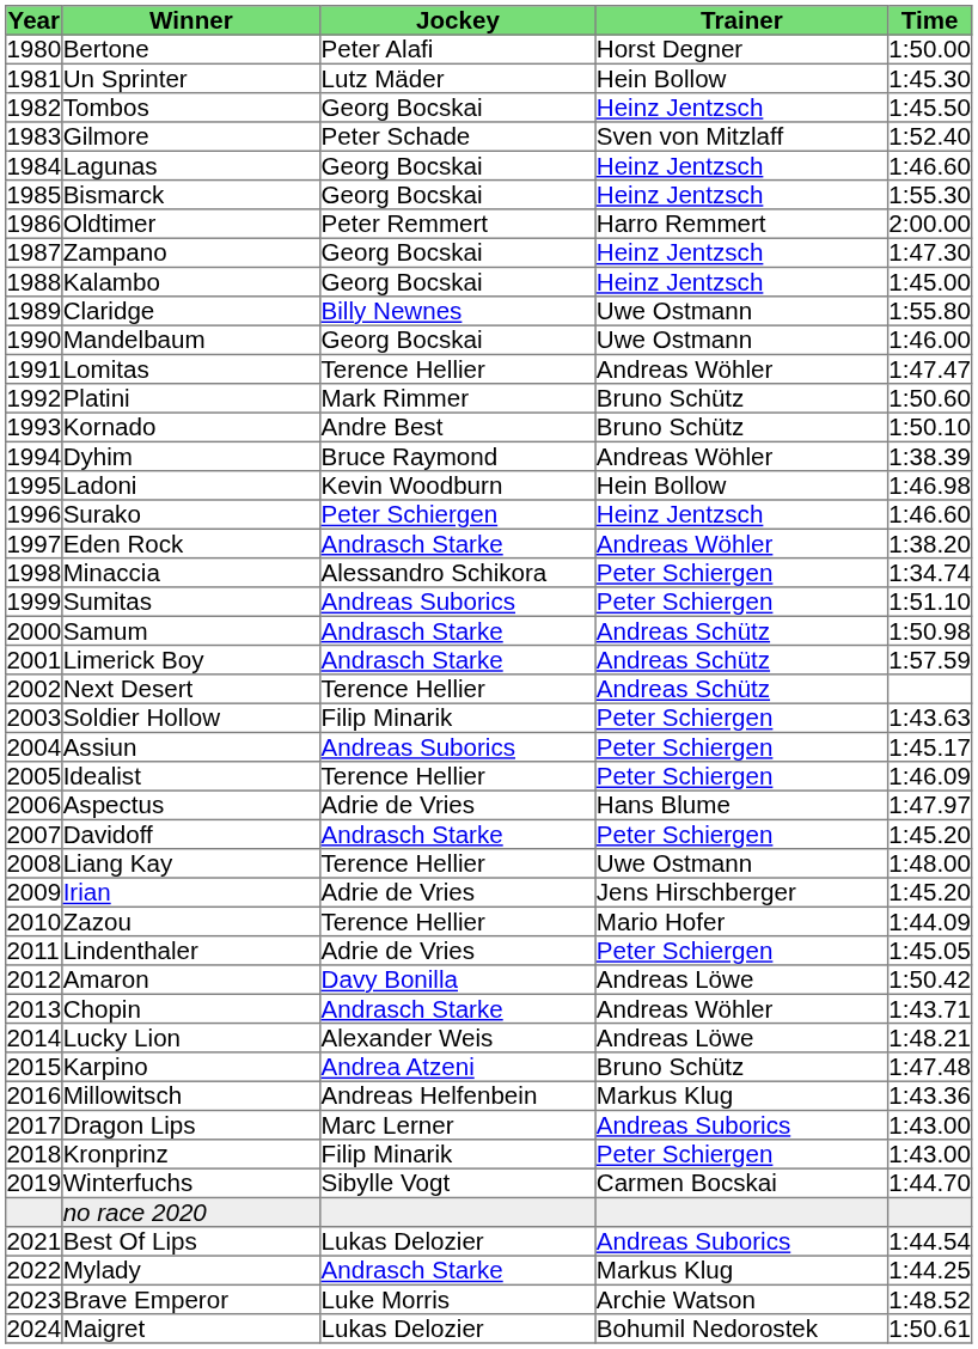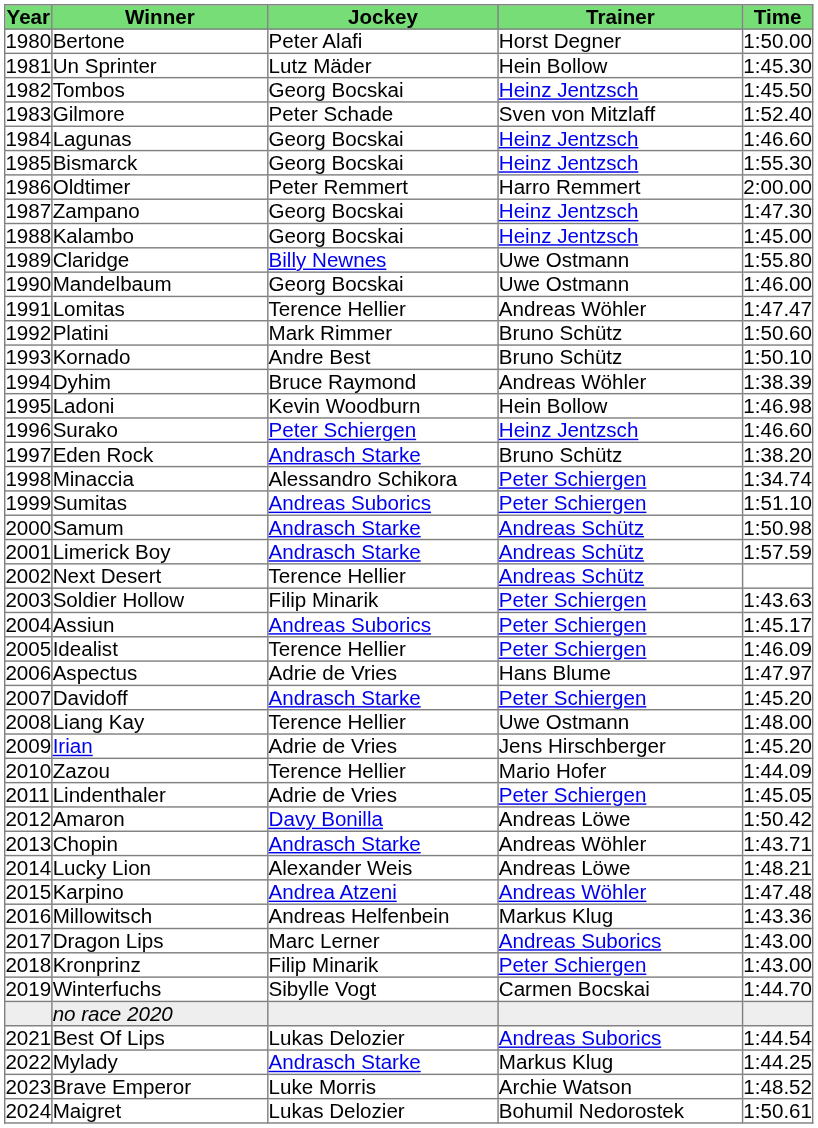 <table class = "sortable" | border="1" cellpadding="0" style="border-collapse: collapse; font-size:90%">
 <tr bgcolor="#77dd77" align="center">
 <th>Year</th>
 <th>Winner</th>
 <th>Jockey</th>
 <th>Trainer</th>
 <th>Time</th>
 </tr>
 <tr>
 <td>1980</td>
 <td width=150px>Bertone</td>
 <td width=160px>Peter Alafi</td>
 <td width=170px>Horst Degner</td>
 <td>1:50.00</td>
 </tr>
 <tr>
 <td>1981</td>
 <td>Un Sprinter</td>
 <td>Lutz Mäder</td>
 <td>Hein Bollow</td>
 <td>1:45.30</td>
 </tr>
 <tr>
 <td>1982</td>
 <td>Tombos</td>
 <td>Georg Bocskai</td>
 <td><a href='#'>Heinz Jentzsch</a></td>
 <td>1:45.50</td>
 </tr>
 <tr>
 <td>1983</td>
 <td>Gilmore</td>
 <td>Peter Schade</td>
 <td>Sven von Mitzlaff</td>
 <td>1:52.40</td>
 </tr>
 <tr>
 <td>1984</td>
 <td>Lagunas</td>
 <td>Georg Bocskai</td>
 <td><a href='#'>Heinz Jentzsch</a></td>
 <td>1:46.60</td>
 </tr>
 <tr>
 <td>1985</td>
 <td>Bismarck</td>
 <td>Georg Bocskai</td>
 <td><a href='#'>Heinz Jentzsch</a></td>
 <td>1:55.30</td>
 </tr>
 <tr>
 <td>1986</td>
 <td>Oldtimer</td>
 <td>Peter Remmert</td>
 <td>Harro Remmert</td>
 <td>2:00.00</td>
 </tr>
 <tr>
 <td>1987</td>
 <td>Zampano</td>
 <td>Georg Bocskai</td>
 <td><a href='#'>Heinz Jentzsch</a></td>
 <td>1:47.30</td>
 </tr>
 <tr>
 <td>1988</td>
 <td>Kalambo</td>
 <td>Georg Bocskai</td>
 <td><a href='#'>Heinz Jentzsch</a></td>
 <td>1:45.00</td>
 </tr>
 <tr>
 <td>1989</td>
 <td>Claridge</td>
 <td><a href='#'>Billy Newnes</a></td>
 <td>Uwe Ostmann</td>
 <td>1:55.80</td>
 </tr>
 <tr>
 <td>1990</td>
 <td>Mandelbaum</td>
 <td>Georg Bocskai</td>
 <td>Uwe Ostmann</td>
 <td>1:46.00</td>
 </tr>
 <tr>
 <td>1991</td>
 <td>Lomitas</td>
 <td>Terence Hellier</td>
 <td>Andreas Wöhler</td>
 <td>1:47.47</td>
 </tr>
 <tr>
 <td>1992</td>
 <td>Platini</td>
 <td>Mark Rimmer</td>
 <td>Bruno Schütz</td>
 <td>1:50.60</td>
 </tr>
 <tr>
 <td>1993</td>
 <td>Kornado</td>
 <td>Andre Best</td>
 <td>Bruno Schütz</td>
 <td>1:50.10</td>
 </tr>
 <tr>
 <td>1994</td>
 <td>Dyhim</td>
 <td>Bruce Raymond</td>
 <td>Andreas Wöhler</td>
 <td>1:38.39</td>
 </tr>
 <tr>
 <td>1995</td>
 <td>Ladoni</td>
 <td>Kevin Woodburn</td>
 <td>Hein Bollow</td>
 <td>1:46.98</td>
 </tr>
 <tr>
 <td>1996</td>
 <td>Surako</td>
 <td><a href='#'>Peter Schiergen</a></td>
 <td><a href='#'>Heinz Jentzsch</a></td>
 <td>1:46.60</td>
 </tr>
 <tr>
 <td>1997</td>
 <td>Eden Rock</td>
 <td><a href='#'>Andrasch Starke</a></td>
-<td><a href='#'>Andreas Wöhler</a></td>
+<td>Bruno Schütz</td>
 <td>1:38.20</td>
 </tr>
 <tr>
 <td>1998</td>
 <td>Minaccia</td>
 <td>Alessandro Schikora</td>
 <td><a href='#'>Peter Schiergen</a></td>
 <td>1:34.74</td>
 </tr>
 <tr>
 <td>1999</td>
 <td>Sumitas</td>
 <td><a href='#'>Andreas Suborics</a></td>
 <td><a href='#'>Peter Schiergen</a></td>
 <td>1:51.10</td>
 </tr>
 <tr>
 <td>2000</td>
 <td>Samum</td>
 <td><a href='#'>Andrasch Starke</a></td>
 <td><a href='#'>Andreas Schütz</a></td>
 <td>1:50.98</td>
 </tr>
 <tr>
 <td>2001</td>
 <td>Limerick Boy</td>
 <td><a href='#'>Andrasch Starke</a></td>
 <td><a href='#'>Andreas Schütz</a></td>
 <td>1:57.59</td>
 </tr>
 <tr>
 <td>2002</td>
 <td>Next Desert</td>
 <td>Terence Hellier</td>
 <td><a href='#'>Andreas Schütz</a></td>
 <td></td>
 </tr>
 <tr>
 <td>2003</td>
 <td>Soldier Hollow</td>
 <td>Filip Minarik</td>
 <td><a href='#'>Peter Schiergen</a></td>
 <td>1:43.63</td>
 </tr>
 <tr>
 <td>2004</td>
 <td>Assiun</td>
 <td><a href='#'>Andreas Suborics</a></td>
 <td><a href='#'>Peter Schiergen</a></td>
 <td>1:45.17</td>
 </tr>
 <tr>
 <td>2005</td>
 <td>Idealist</td>
 <td>Terence Hellier</td>
 <td><a href='#'>Peter Schiergen</a></td>
 <td>1:46.09</td>
 </tr>
 <tr>
 <td>2006</td>
 <td>Aspectus</td>
 <td>Adrie de Vries</td>
 <td>Hans Blume</td>
 <td>1:47.97</td>
 </tr>
 <tr>
 <td>2007</td>
 <td>Davidoff</td>
 <td><a href='#'>Andrasch Starke</a></td>
 <td><a href='#'>Peter Schiergen</a></td>
 <td>1:45.20</td>
 </tr>
 <tr>
 <td>2008</td>
 <td>Liang Kay</td>
 <td>Terence Hellier</td>
 <td>Uwe Ostmann</td>
 <td>1:48.00</td>
 </tr>
 <tr>
 <td>2009</td>
 <td><a href='#'>Irian</a></td>
 <td>Adrie de Vries</td>
 <td>Jens Hirschberger</td>
 <td>1:45.20</td>
 </tr>
 <tr>
 <td>2010</td>
 <td>Zazou</td>
 <td>Terence Hellier</td>
 <td>Mario Hofer</td>
 <td>1:44.09</td>
 </tr>
 <tr>
 <td>2011</td>
 <td>Lindenthaler</td>
 <td>Adrie de Vries</td>
 <td><a href='#'>Peter Schiergen</a></td>
 <td>1:45.05</td>
 </tr>
 <tr>
 <td>2012</td>
 <td>Amaron</td>
 <td><a href='#'>Davy Bonilla</a></td>
 <td>Andreas Löwe</td>
 <td>1:50.42</td>
 </tr>
 <tr>
 <td>2013</td>
 <td>Chopin</td>
 <td><a href='#'>Andrasch Starke</a></td>
 <td>Andreas Wöhler</td>
 <td>1:43.71</td>
 </tr>
 <tr>
 <td>2014</td>
 <td>Lucky Lion</td>
 <td>Alexander Weis</td>
 <td>Andreas Löwe</td>
 <td>1:48.21</td>
 </tr>
 <tr>
 <td>2015</td>
 <td>Karpino</td>
 <td><a href='#'>Andrea Atzeni</a></td>
-<td>Bruno Schütz</td>
+<td><a href='#'>Andreas Wöhler</a></td>
 <td>1:47.48</td>
 </tr>
 <tr>
 <td>2016</td>
 <td>Millowitsch</td>
 <td>Andreas Helfenbein</td>
 <td>Markus Klug</td>
 <td>1:43.36</td>
 </tr>
 <tr>
 <td>2017</td>
 <td>Dragon Lips</td>
 <td>Marc Lerner</td>
 <td><a href='#'>Andreas Suborics</a></td>
 <td>1:43.00</td>
 </tr>
 <tr>
 <td>2018</td>
 <td>Kronprinz</td>
 <td>Filip Minarik</td>
 <td><a href='#'>Peter Schiergen</a></td>
 <td>1:43.00</td>
 </tr>
 <tr>
 <td>2019</td>
 <td>Winterfuchs</td>
 <td>Sibylle Vogt</td>
 <td>Carmen Bocskai</td>
 <td>1:44.70</td>
 </tr>
 <tr bgcolor="#eeeeee">
 <td data-sort-value="2020"></td>
 <td><em>no race 2020</em> </td>
 <td></td>
 <td></td>
 <td></td>
 </tr>
 <tr>
 <td>2021</td>
 <td>Best Of Lips</td>
 <td>Lukas Delozier</td>
 <td><a href='#'>Andreas Suborics</a></td>
 <td>1:44.54</td>
 </tr>
 <tr>
 <td>2022</td>
 <td>Mylady</td>
 <td><a href='#'>Andrasch Starke</a></td>
 <td>Markus Klug</td>
 <td>1:44.25</td>
 </tr>
 <tr>
 <td>2023</td>
 <td>Brave Emperor</td>
 <td>Luke Morris</td>
 <td>Archie Watson</td>
 <td>1:48.52</td>
 </tr>
 <tr>
 <td>2024</td>
 <td>Maigret</td>
 <td>Lukas Delozier</td>
 <td>Bohumil Nedorostek</td>
 <td>1:50.61</td>
 </tr>
 </table>
